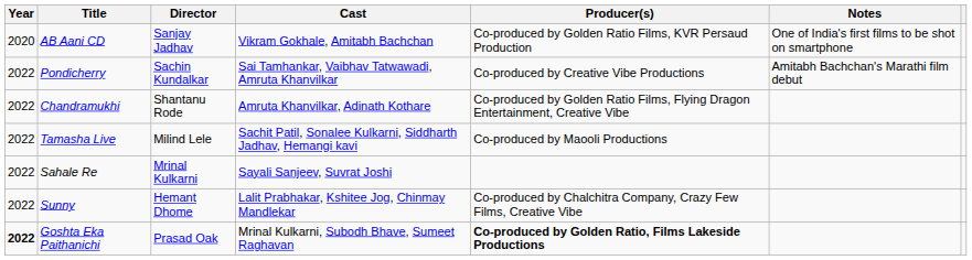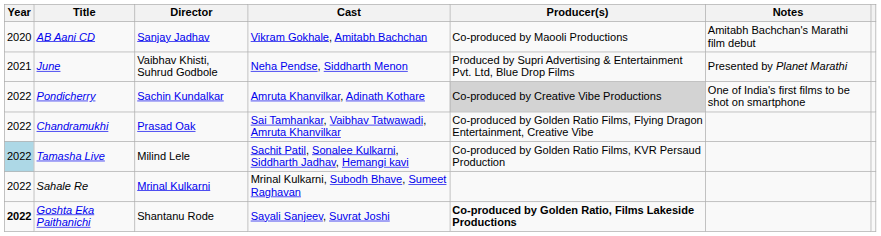 <table class="wikitable sortable" style="width: 100%;">
 <tr>
 <th scope="col">Year</th>
 <th scope="col">Title</th>
 <th scope="col">Director</th>
 <th scope="col">Cast</th>
 <th scope = "col">Producer(s)</th>
 <th scope = "col">Notes</th>
 <th scope="col" class="unsortable"></th>
 </tr>
 <tr>
 <td>2020</td>
 <td><em><a href='#'>AB Aani CD</a></em></td>
 <td><a href='#'>Sanjay Jadhav</a></td>
 <td><a href='#'>Vikram Gokhale</a>, <a href='#'>Amitabh Bachchan</a></td>
-<td>Co-produced by Golden Ratio Films, KVR Persaud Production</td>
-<td>One of India's first films to be shot on smartphone</td>
+<td>Co-produced by Maooli Productions</td>
+<td>Amitabh Bachchan's Marathi film debut</td>
+<td></td>
+</tr>
+<tr>
+<td>2021</td>
+<td><em><a href='#'>June</a></em></td>
+<td>Vaibhav Khisti, Suhrud Godbole</td>
+<td><a href='#'>Neha Pendse</a>, <a href='#'>Siddharth Menon</a></td>
+<td>Produced by Supri Advertising & Entertainment Pvt. Ltd, Blue Drop Films</td>
+<td>Presented by <em>Planet Marathi</em></td>
 <td></td>
 </tr>
 <tr>
 <td>2022</td>
 <td><em><a href='#'>Pondicherry</a></em></td>
 <td><a href='#'>Sachin Kundalkar</a></td>
-<td><a href='#'>Sai Tamhankar</a>, <a href='#'>Vaibhav Tatwawadi</a>, <a href='#'>Amruta Khanvilkar</a></td>
-<td>Co-produced by Creative Vibe Productions</td>
-<td>Amitabh Bachchan's Marathi film debut</td>
+<td><a href='#'>Amruta Khanvilkar</a>, <a href='#'>Adinath Kothare</a></td>
+<td style="background: lightgrey;">Co-produced by Creative Vibe Productions</td>
+<td>One of India's first films to be shot on smartphone</td>
 <td></td>
 </tr>
 <tr>
 <td>2022</td>
 <td><a href='#'><em>Chandramukhi</em></a></td>
-<td>Shantanu Rode</td>
-<td><a href='#'>Amruta Khanvilkar</a>, <a href='#'>Adinath Kothare</a></td>
+<td><a href='#'>Prasad Oak</a></td>
+<td><a href='#'>Sai Tamhankar</a>, <a href='#'>Vaibhav Tatwawadi</a>, <a href='#'>Amruta Khanvilkar</a></td>
 <td>Co-produced by Golden Ratio Films, Flying Dragon Entertainment, Creative Vibe</td>
 <td></td>
 <td></td>
 </tr>
 <tr>
-<td>2022</td>
+<td style="background: lightblue;">2022</td>
 <td><em><a href='#'>Tamasha Live</a></em></td>
 <td>Milind Lele</td>
 <td><a href='#'>Sachit Patil</a>, <a href='#'>Sonalee Kulkarni</a>, <a href='#'>Siddharth Jadhav</a>, <a href='#'>Hemangi kavi</a></td>
-<td>Co-produced by Maooli Productions</td>
+<td>Co-produced by Golden Ratio Films, KVR Persaud Production</td>
 <td></td>
 <td></td>
 </tr>
 <tr>
 <td>2022</td>
 <td><em>Sahale Re</em></td>
 <td><a href='#'>Mrinal Kulkarni</a></td>
-<td><a href='#'>Sayali Sanjeev</a>, <a href='#'>Suvrat Joshi</a></td>
+<td>Mrinal Kulkarni, <a href='#'>Subodh Bhave</a>, <a href='#'>Sumeet Raghavan</a></td>
 <td></td>
-<td></td>
-<td></td>
-</tr>
-<tr>
-<td>2022</td>
-<td><em><a href='#'>Sunny</a></em></td>
-<td><a href='#'>Hemant Dhome</a></td>
-<td><a href='#'>Lalit Prabhakar</a>, <a href='#'>Kshitee Jog</a>, <a href='#'>Chinmay Mandlekar</a></td>
-<td>Co-produced by Chalchitra Company,  Crazy Few Films, Creative Vibe</td>
 <td></td>
 <td></td>
 </tr>
 <tr>
 <td><strong>2022</strong></td>
 <td><em><a href='#'>Goshta Eka Paithanichi</a></em></td>
-<td><a href='#'>Prasad Oak</a></td>
-<td>Mrinal Kulkarni, <a href='#'>Subodh Bhave</a>, <a href='#'>Sumeet Raghavan</a></td>
+<td>Shantanu Rode</td>
+<td><a href='#'>Sayali Sanjeev</a>, <a href='#'>Suvrat Joshi</a></td>
 <td><strong>Co-produced by Golden Ratio, Films Lakeside Productions</strong></td>
 <td></td>
 <td></td>
 </tr>
 </table>
